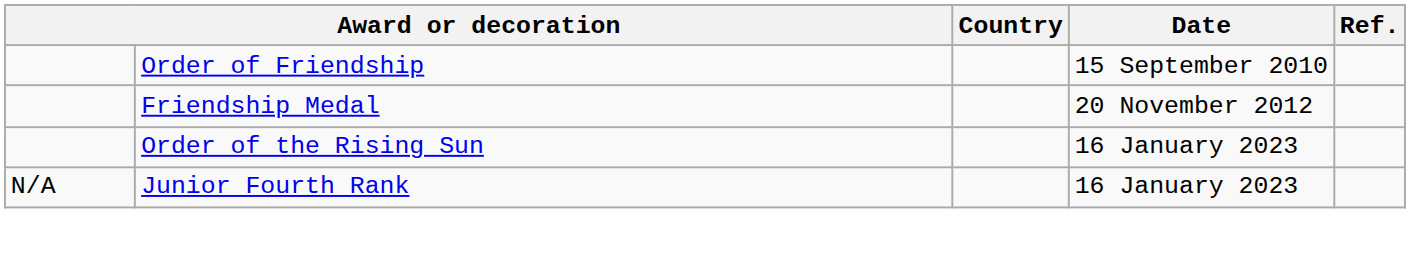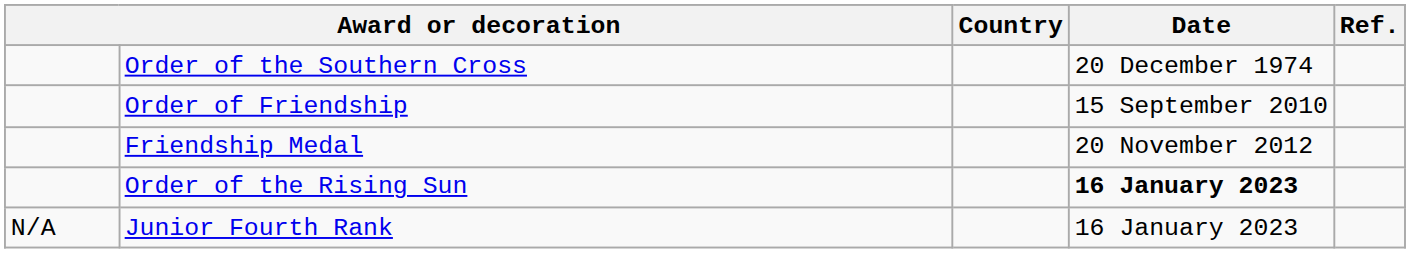 <table class="wikitable sortable" style="text-align:left;">
 <tr>
 <th colspan=2 width="490px">Award or decoration</th>
 <th>Country</th>
 <th>Date</th>
 <th class="unsortable">Ref.</th>
+</tr>
+<tr>
+<td></td>
+<td><a href='#'>Order of the Southern Cross</a></td>
+<td></td>
+<td>20 December 1974</td>
+<td></td>
 </tr>
 <tr>
 <td></td>
 <td><a href='#'>Order of Friendship</a></td>
 <td></td>
 <td>15 September 2010</td>
 <td></td>
 </tr>
 <tr>
 <td></td>
 <td><a href='#'>Friendship Medal</a></td>
 <td></td>
 <td>20 November 2012</td>
 <td></td>
 </tr>
 <tr>
 <td></td>
 <td><a href='#'>Order of the Rising Sun</a></td>
 <td></td>
-<td>16 January 2023</td>
+<td><strong>16 January 2023</strong></td>
 <td></td>
 </tr>
 <tr>
 <td>N/A</td>
 <td><a href='#'>Junior Fourth Rank</a></td>
 <td></td>
 <td>16 January 2023</td>
 <td></td>
 </tr>
 </table>
